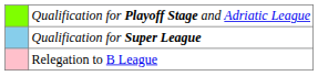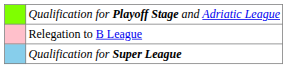 <table bgcolor="#f7f8ff" cellpadding="3" cellspacing="0" border="1" style="font-size: 95%; border: gray solid 1px; border-collapse: collapse;text-align:center;">
 <tr>
 <td style="background: #7fff00;" width="20"></td>
 <td bgcolor="#ffffff" align="left"><em>Qualification for <strong>Playoff Stage</strong> and <a href='#'>Adriatic League</a></em></td>
 </tr>
 <tr>
+<td style="background: #ffc0cb" width="20"></td>
+<td bgcolor="#ffffff" align="left"></em>Relegation to <a href='#'>B League</a><em></td>
+</tr>
+<tr>
 <td style="background: #87ceeb;" width="20"></td>
 <td bgcolor="#ffffff" align="left"><em>Qualification for <strong>Super League<strong><em></td>
 </tr>
-<tr>
-<td style="background: #ffc0cb" width="20"></td>
-<td bgcolor="#ffffff" align="left"></em>Relegation to <a href='#'>B League</a><em></td>
-</tr>
 </table>
